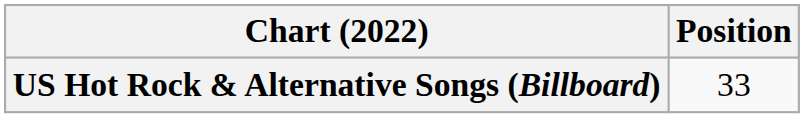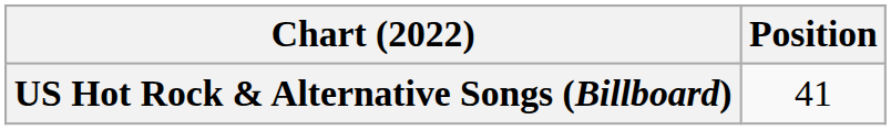 <table class="wikitable plainrowheaders" style="text-align:center">
 <tr>
 <th scope="col">Chart (2022)</th>
 <th scope="col">Position</th>
 </tr>
 <tr>
 <th scope="row">US Hot Rock & Alternative Songs (<em>Billboard</em>)</th>
-<td>33</td>
+<td>41</td>
 </tr>
 </table>
